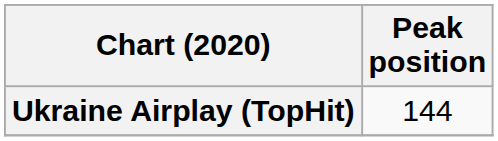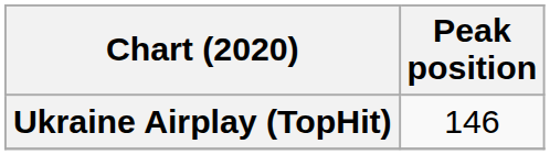 <table class="wikitable plainrowheaders" style="text-align:center;">
 <tr>
 <th>Chart (2020)</th>
 <th>Peak<br>position</th>
 </tr>
 <tr>
 <th scope="row">Ukraine Airplay (TopHit)</th>
-<td>144</td>
+<td>146</td>
 </tr>
 <tr>
 </tr>
 </table>
